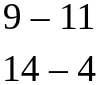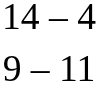 <table style="text-align:center">
 <tr>
 <th width=200></th>
 <th width=100></th>
 <th width=200></th>
 </tr>
 <tr>
+<td align=right><strong></strong></td>
+<td>14 – 4</td>
+<td align=left></td>
+</tr>
+<tr>
 <td align=right></td>
 <td>9 – 11</td>
 <td align=left><strong></strong></td>
 </tr>
-<tr>
-<td align=right><strong></strong></td>
-<td>14 – 4</td>
-<td align=left></td>
-</tr>
 </table>
